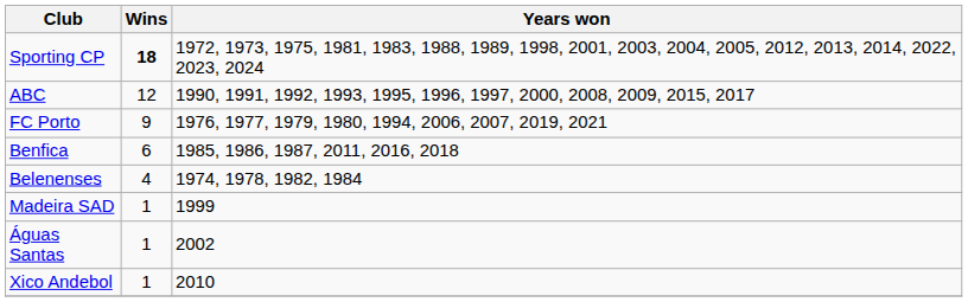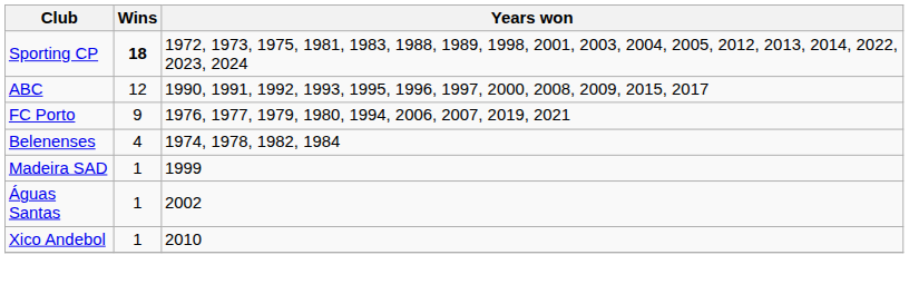 <table class="wikitable sortable">
 <tr>
 <th>Club</th>
 <th>Wins</th>
 <th>Years won</th>
 </tr>
 <tr>
 <td><a href='#'>Sporting CP</a></td>
 <td align=center><strong>18</strong></td>
 <td>1972, 1973, 1975, 1981, 1983, 1988, 1989, 1998, 2001, 2003, 2004, 2005, 2012, 2013, 2014, 2022, 2023, 2024</td>
 </tr>
 <tr>
 <td><a href='#'>ABC</a></td>
 <td align=center>12</td>
 <td>1990, 1991, 1992, 1993, 1995, 1996, 1997, 2000, 2008, 2009, 2015, 2017</td>
 </tr>
 <tr>
 <td><a href='#'>FC Porto</a></td>
 <td align=center>9</td>
 <td>1976, 1977, 1979, 1980, 1994, 2006, 2007, 2019, 2021</td>
-</tr>
-<tr>
-<td><a href='#'>Benfica</a></td>
-<td align=center>6</td>
-<td>1985, 1986, 1987, 2011, 2016, 2018</td>
 </tr>
 <tr>
 <td><a href='#'>Belenenses</a></td>
 <td align=center>4</td>
 <td>1974, 1978, 1982, 1984</td>
 </tr>
 <tr>
 <td><a href='#'>Madeira SAD</a></td>
 <td align=center>1</td>
 <td>1999</td>
 </tr>
 <tr>
 <td><a href='#'>Águas Santas</a></td>
 <td align=center>1</td>
 <td>2002</td>
 </tr>
 <tr>
 <td><a href='#'>Xico Andebol</a></td>
 <td align=center>1</td>
 <td>2010</td>
 </tr>
 <tr>
 </tr>
 </table>
